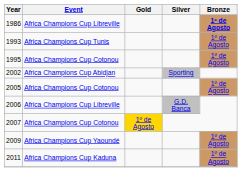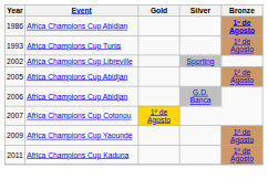 <table class="wikitable" style="text-align:center; font-size:70%;">
 <tr>
 <th>Year</th>
 <th width="165"><a href='#'>Event</a></th>
 <th width="57">Gold</th>
 <th width="57">Silver</th>
 <th width="57">Bronze</th>
 </tr>
 <tr>
 <td>1986</td>
-<td align=left><a href='#'>Africa Champions Cup Libreville</a></td>
+<td align=left><a href='#'>Africa Champions Cup Abidjan</a></td>
 <td></td>
 <td></td>
 <td style="background:#cc9966;"><strong><a href='#'>1º de Agosto</a></strong></td>
 </tr>
 <tr>
 <td>1993</td>
 <td align=left><a href='#'>Africa Champions Cup Tunis</a></td>
 <td></td>
 <td></td>
 <td style="background:#cc9966;"><a href='#'>1º de Agosto</a></td>
 </tr>
 <tr>
-<td>1995</td>
-<td align=left><a href='#'>Africa Champions Cup Cotonou</a></td>
-<td></td>
-<td></td>
-<td style="background:#cc9966;"><a href='#'>1º de Agosto</a></td>
-</tr>
-<tr>
 <td>2002</td>
-<td align=left><a href='#'>Africa Champions Cup Abidjan</a></td>
+<td align=left><a href='#'>Africa Champions Cup Libreville</a></td>
 <td></td>
 <td style="background:silver;"><a href='#'>Sporting</a></td>
 </tr>
 <tr>
 <td>2005</td>
-<td align=left><a href='#'>Africa Champions Cup Cotonou</a></td>
+<td align=left><a href='#'>Africa Champions Cup Abidjan</a></td>
 <td></td>
 <td></td>
 <td style="background:#cc9966;"><a href='#'>1º de Agosto</a></td>
 </tr>
 <tr>
 <td>2006</td>
-<td align=left><a href='#'>Africa Champions Cup Libreville</a></td>
+<td align=left><a href='#'>Africa Champions Cup Abidjan</a></td>
 <td></td>
 <td style="background:silver;"><a href='#'>G.D. Banca</a></td>
 </tr>
 <tr>
 <td>2007</td>
 <td align=left><a href='#'>Africa Champions Cup Cotonou</a></td>
 <td style="background:gold;"><a href='#'>1º de Agosto</a></td>
 </tr>
 <tr>
 <td>2009</td>
 <td align=left><a href='#'>Africa Champions Cup Yaoundé</a></td>
 <td></td>
 <td></td>
 <td style="background:#cc9966;"><a href='#'>1º de Agosto</a></td>
 </tr>
 <tr>
 <td>2011</td>
 <td align=left><a href='#'>Africa Champions Cup Kaduna</a></td>
 <td></td>
 <td></td>
 <td style="background:#cc9966;"><a href='#'>1º de Agosto</a></td>
 </tr>
 <tr>
 </tr>
 </table>
